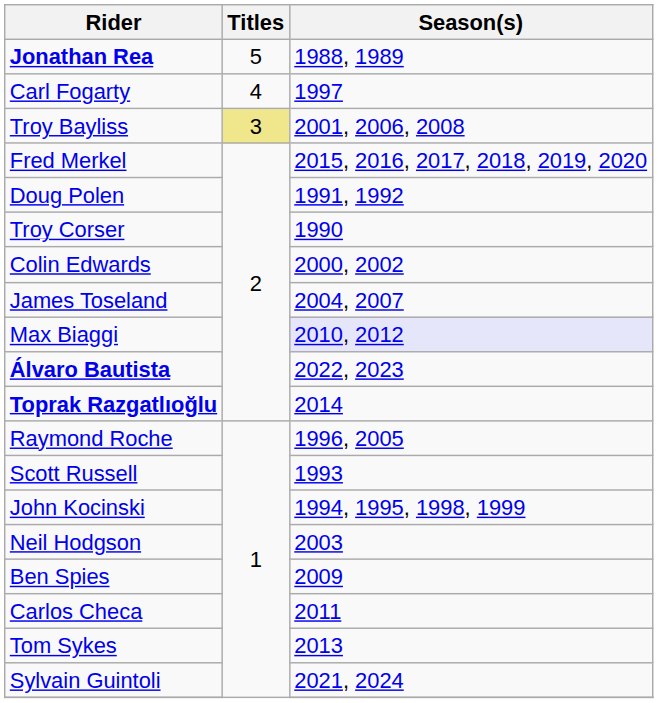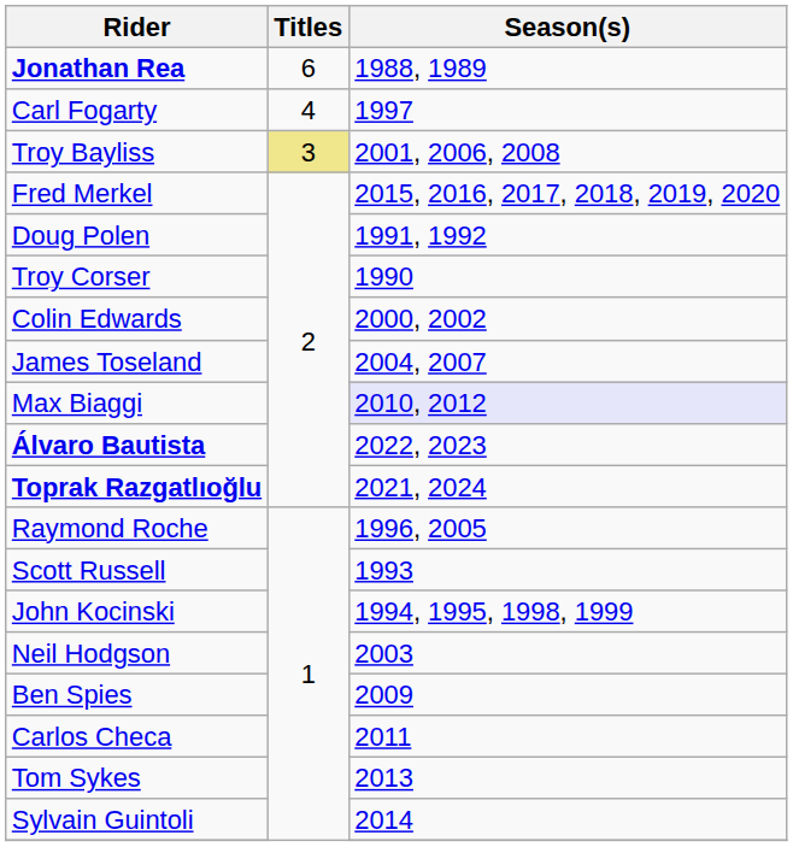 <table class="wikitable sortable" style="font-size:95%;">
 <tr>
 <th>Rider</th>
 <th>Titles</th>
 <th>Season(s)</th>
 </tr>
 <tr>
 <td data-sort-value=REA> <strong><a href='#'>Jonathan Rea</a></strong></td>
-<td align=center>5</td>
+<td align=center>6</td>
 <td><a href='#'>1988</a>, <a href='#'>1989</a></td>
 </tr>
 <tr>
 <td data-sort-value=FOG> <a href='#'>Carl Fogarty</a></td>
 <td align=center>4</td>
 <td><a href='#'>1997</a></td>
 </tr>
 <tr>
 <td data-sort-value=BAY> <a href='#'>Troy Bayliss</a></td>
 <td align=center style="background: khaki;">3</td>
 <td><a href='#'>2001</a>, <a href='#'>2006</a>, <a href='#'>2008</a></td>
 </tr>
 <tr>
 <td data-sort-value=MER> <a href='#'>Fred Merkel</a></td>
 <td align=center rowspan=8>2</td>
 <td><a href='#'>2015</a>, <a href='#'>2016</a>, <a href='#'>2017</a>, <a href='#'>2018</a>, <a href='#'>2019</a>, <a href='#'>2020</a></td>
 </tr>
 <tr>
 <td data-sort-value=POL> <a href='#'>Doug Polen</a></td>
 <td><a href='#'>1991</a>, <a href='#'>1992</a></td>
 </tr>
 <tr>
 <td data-sort-value=COR> <a href='#'>Troy Corser</a></td>
 <td><a href='#'>1990</a></td>
 </tr>
 <tr>
 <td data-sort-value=EDW> <a href='#'>Colin Edwards</a></td>
 <td><a href='#'>2000</a>, <a href='#'>2002</a></td>
 </tr>
 <tr>
 <td data-sort-value=TOS> <a href='#'>James Toseland</a></td>
 <td><a href='#'>2004</a>, <a href='#'>2007</a></td>
 </tr>
 <tr>
 <td data-sort-value=BIA> <a href='#'>Max Biaggi</a></td>
 <td style="background: lavender;"><a href='#'>2010</a>, <a href='#'>2012</a></td>
 </tr>
 <tr>
 <td data-sort-value=BAU> <strong><a href='#'>Álvaro Bautista</a></strong></td>
 <td><a href='#'>2022</a>, <a href='#'>2023</a></td>
 </tr>
 <tr>
 <td data-sort-value=RAZ> <strong><a href='#'>Toprak Razgatlıoğlu</a></strong></td>
-<td><a href='#'>2014</a></td>
+<td><a href='#'>2021</a>, <a href='#'>2024</a></td>
 </tr>
 <tr>
 <td data-sort-value=ROC> <a href='#'>Raymond Roche</a></td>
 <td align=center rowspan=9>1</td>
 <td><a href='#'>1996</a>, <a href='#'>2005</a></td>
 </tr>
 <tr>
 <td data-sort-value=RUS> <a href='#'>Scott Russell</a></td>
 <td><a href='#'>1993</a></td>
 </tr>
 <tr>
 <td data-sort-value=KOC> <a href='#'>John Kocinski</a></td>
 <td><a href='#'>1994</a>, <a href='#'>1995</a>, <a href='#'>1998</a>, <a href='#'>1999</a></td>
 </tr>
 <tr>
 <td data-sort-value=HOD> <a href='#'>Neil Hodgson</a></td>
 <td><a href='#'>2003</a></td>
 </tr>
 <tr>
 <td data-sort-value=SPI> <a href='#'>Ben Spies</a></td>
 <td><a href='#'>2009</a></td>
 </tr>
 <tr>
 <td data-sort-value=CHE> <a href='#'>Carlos Checa</a></td>
 <td><a href='#'>2011</a></td>
 </tr>
 <tr>
 <td data-sort-value=SYK> <a href='#'>Tom Sykes</a></td>
 <td><a href='#'>2013</a></td>
 </tr>
 <tr>
 <td data-sort-value=GUI> <a href='#'>Sylvain Guintoli</a></td>
-<td><a href='#'>2021</a>, <a href='#'>2024</a></td>
+<td><a href='#'>2014</a></td>
 </tr>
 <tr>
 </tr>
 </table>
